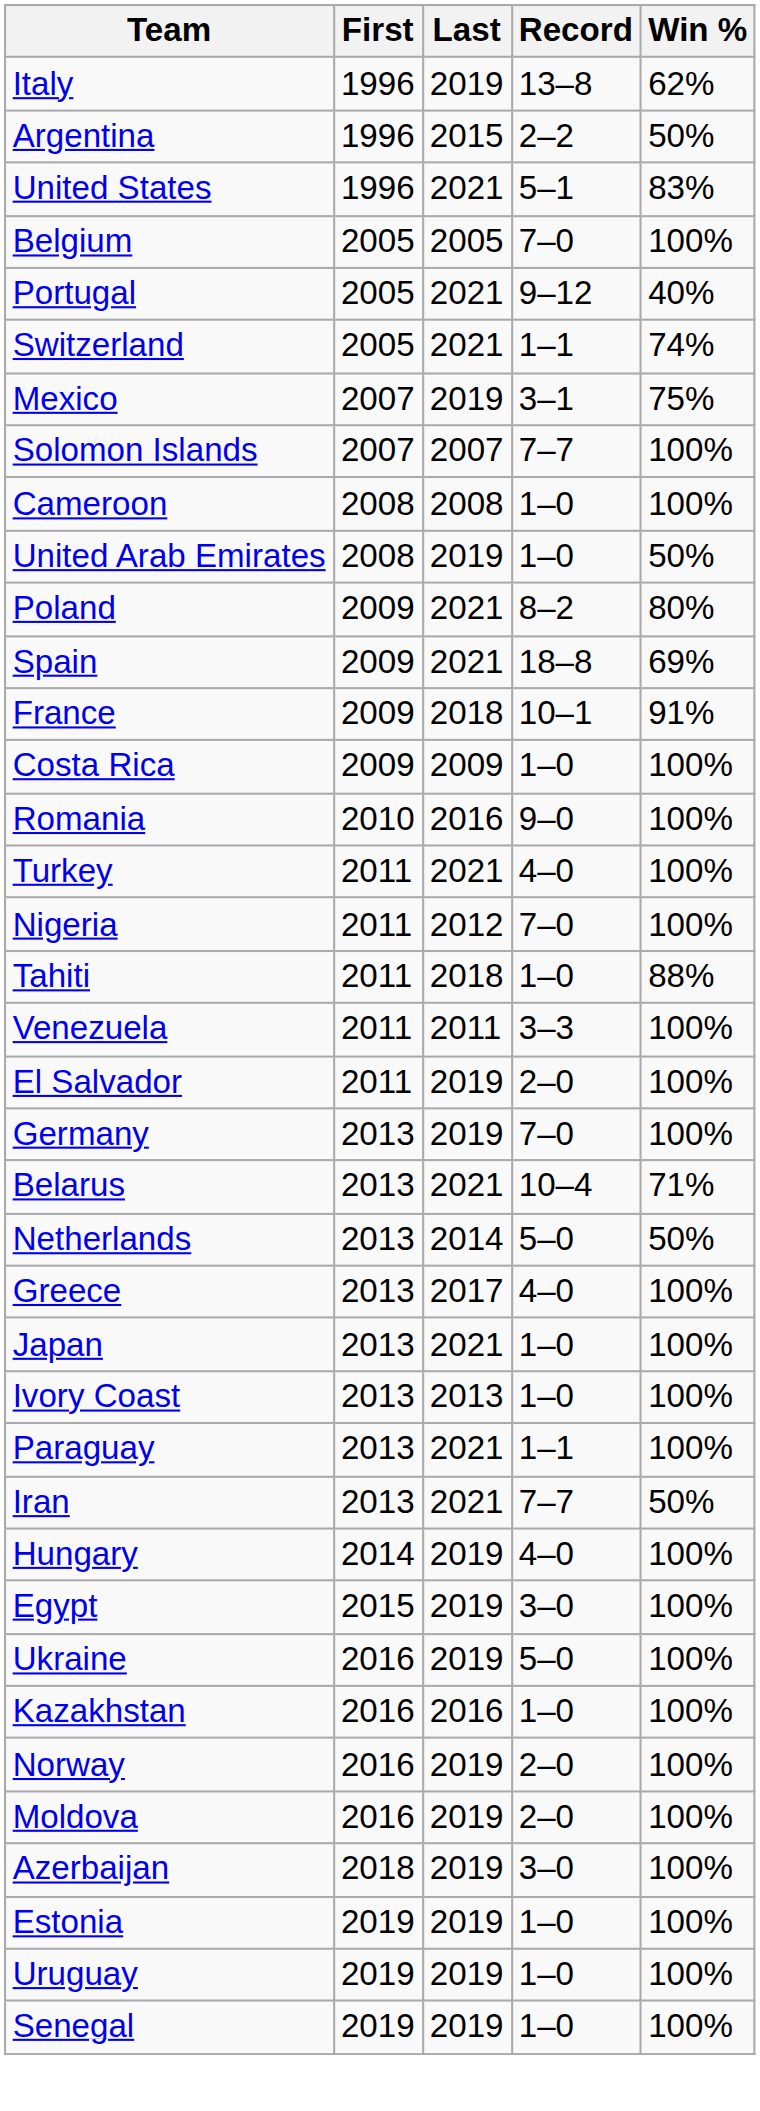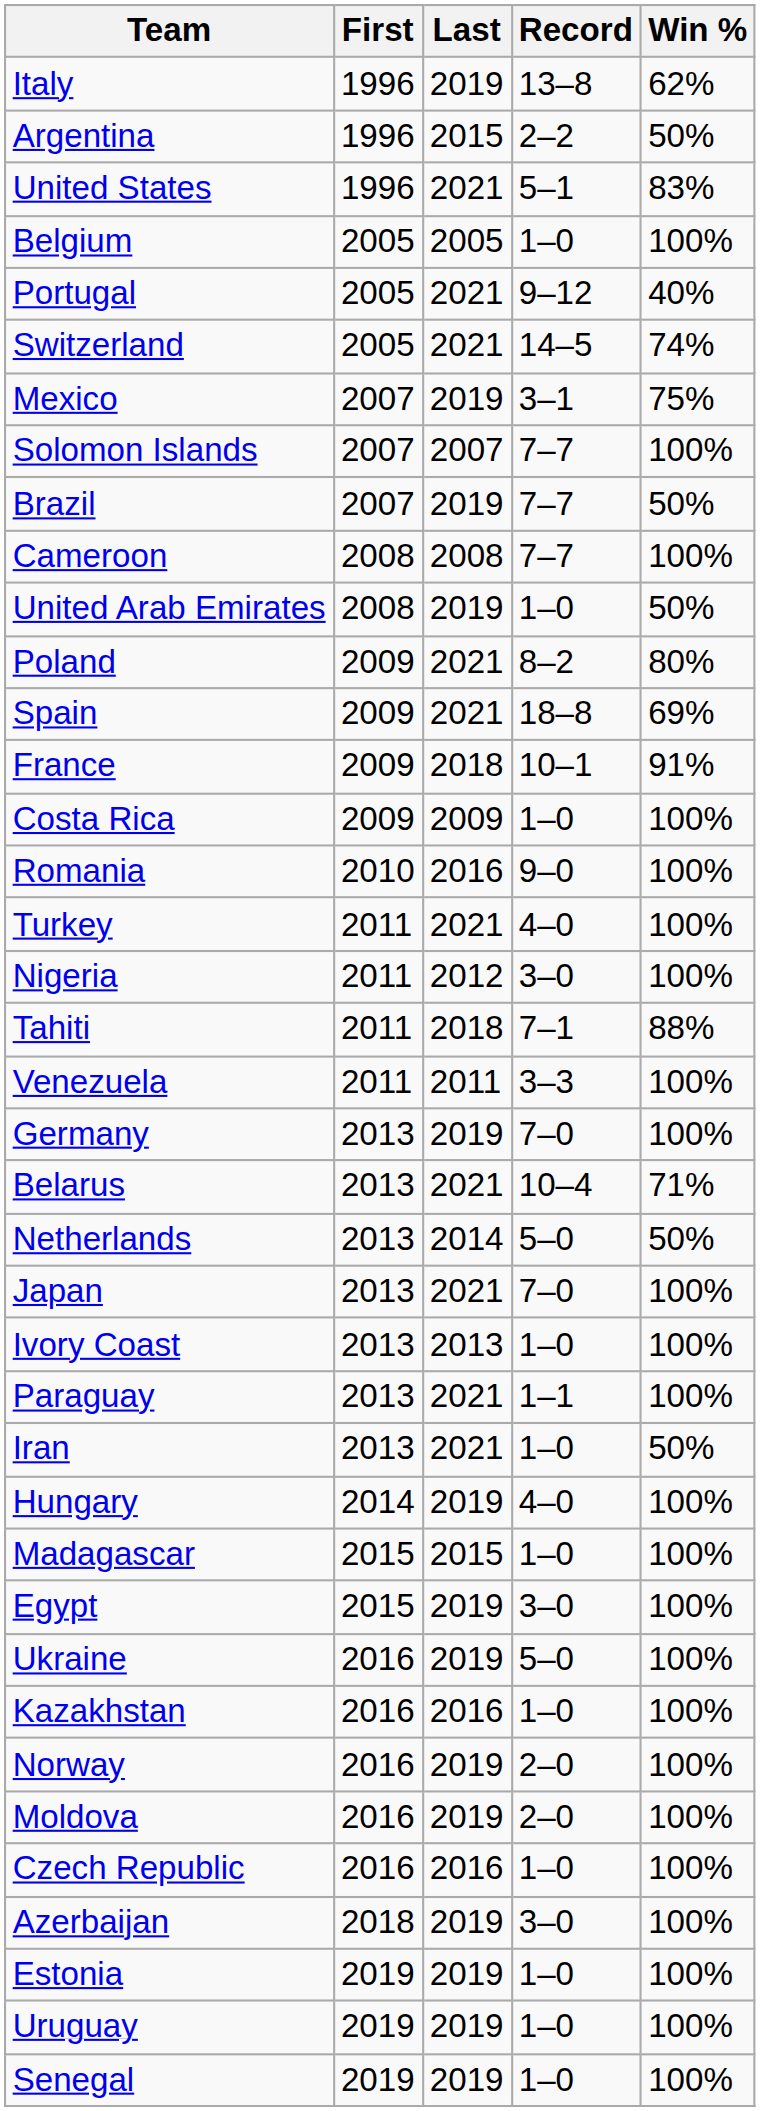 <table class="wikitable sortable">
 <tr>
 <th>Team</th>
 <th>First</th>
 <th>Last</th>
 <th data-sort-type="number">Record</th>
 <th data-sort-type="number">Win %</th>
 </tr>
 <tr>
 <td> <a href='#'>Italy</a></td>
 <td>1996</td>
 <td>2019</td>
 <td>13–8</td>
 <td>62%</td>
 </tr>
 <tr>
 <td> <a href='#'>Argentina</a></td>
 <td>1996</td>
 <td>2015</td>
 <td>2–2</td>
 <td>50%</td>
 </tr>
 <tr>
 <td> <a href='#'>United States</a></td>
 <td>1996</td>
 <td>2021</td>
 <td>5–1</td>
 <td>83%</td>
 </tr>
 <tr>
 <td> <a href='#'>Belgium</a></td>
 <td>2005</td>
 <td>2005</td>
-<td>7–0</td>
+<td>1–0</td>
 <td>100%</td>
 </tr>
 <tr>
 <td> <a href='#'>Portugal</a></td>
 <td>2005</td>
 <td>2021</td>
 <td>9–12</td>
 <td>40%</td>
 </tr>
 <tr>
 <td> <a href='#'>Switzerland</a></td>
 <td>2005</td>
 <td>2021</td>
-<td>1–1</td>
+<td>14–5</td>
 <td>74%</td>
 </tr>
 <tr>
 <td> <a href='#'>Mexico</a></td>
 <td>2007</td>
 <td>2019</td>
 <td>3–1</td>
 <td>75%</td>
 </tr>
 <tr>
 <td> <a href='#'>Solomon Islands</a></td>
 <td>2007</td>
 <td>2007</td>
 <td>7–7</td>
 <td>100%</td>
 </tr>
 <tr>
+<td> <a href='#'>Brazil</a></td>
+<td>2007</td>
+<td>2019</td>
+<td>7–7</td>
+<td>50%</td>
+</tr>
+<tr>
 <td> <a href='#'>Cameroon</a></td>
 <td>2008</td>
 <td>2008</td>
-<td>1–0</td>
+<td>7–7</td>
 <td>100%</td>
 </tr>
 <tr>
 <td> <a href='#'>United Arab Emirates</a></td>
 <td>2008</td>
 <td>2019</td>
 <td>1–0</td>
 <td>50%</td>
 </tr>
 <tr>
 <td> <a href='#'>Poland</a></td>
 <td>2009</td>
 <td>2021</td>
 <td>8–2</td>
 <td>80%</td>
 </tr>
 <tr>
 <td> <a href='#'>Spain</a></td>
 <td>2009</td>
 <td>2021</td>
 <td>18–8</td>
 <td>69%</td>
 </tr>
 <tr>
 <td> <a href='#'>France</a></td>
 <td>2009</td>
 <td>2018</td>
 <td>10–1</td>
 <td>91%</td>
 </tr>
 <tr>
 <td> <a href='#'>Costa Rica</a></td>
 <td>2009</td>
 <td>2009</td>
 <td>1–0</td>
 <td>100%</td>
 </tr>
 <tr>
 <td> <a href='#'>Romania</a></td>
 <td>2010</td>
 <td>2016</td>
 <td>9–0</td>
 <td>100%</td>
 </tr>
 <tr>
 <td> <a href='#'>Turkey</a></td>
 <td>2011</td>
 <td>2021</td>
 <td>4–0</td>
 <td>100%</td>
 </tr>
 <tr>
 <td> <a href='#'>Nigeria</a></td>
 <td>2011</td>
 <td>2012</td>
-<td>7–0</td>
+<td>3–0</td>
 <td>100%</td>
 </tr>
 <tr>
 <td> <a href='#'>Tahiti</a></td>
 <td>2011</td>
 <td>2018</td>
-<td>1–0</td>
+<td>7–1</td>
 <td>88%</td>
 </tr>
 <tr>
 <td> <a href='#'>Venezuela</a></td>
 <td>2011</td>
 <td>2011</td>
 <td>3–3</td>
-<td>100%</td>
-</tr>
-<tr>
-<td> <a href='#'>El Salvador</a></td>
-<td>2011</td>
-<td>2019</td>
-<td>2–0</td>
 <td>100%</td>
 </tr>
 <tr>
 <td> <a href='#'>Germany</a></td>
 <td>2013</td>
 <td>2019</td>
 <td>7–0</td>
 <td>100%</td>
 </tr>
 <tr>
 <td> <a href='#'>Belarus</a></td>
 <td>2013</td>
 <td>2021</td>
 <td>10–4</td>
 <td>71%</td>
 </tr>
 <tr>
 <td> <a href='#'>Netherlands</a></td>
 <td>2013</td>
 <td>2014</td>
 <td>5–0</td>
 <td>50%</td>
 </tr>
 <tr>
-<td> <a href='#'>Greece</a></td>
-<td>2013</td>
-<td>2017</td>
-<td>4–0</td>
-<td>100%</td>
-</tr>
-<tr>
 <td> <a href='#'>Japan</a></td>
 <td>2013</td>
 <td>2021</td>
-<td>1–0</td>
+<td>7–0</td>
 <td>100%</td>
 </tr>
 <tr>
 <td> <a href='#'>Ivory Coast</a></td>
 <td>2013</td>
 <td>2013</td>
 <td>1–0</td>
 <td>100%</td>
 </tr>
 <tr>
 <td> <a href='#'>Paraguay</a></td>
 <td>2013</td>
 <td>2021</td>
 <td>1–1</td>
 <td>100%</td>
 </tr>
 <tr>
 <td> <a href='#'>Iran</a></td>
 <td>2013</td>
 <td>2021</td>
-<td>7–7</td>
+<td>1–0</td>
 <td>50%</td>
 </tr>
 <tr>
 <td> <a href='#'>Hungary</a></td>
 <td>2014</td>
 <td>2019</td>
 <td>4–0</td>
+<td>100%</td>
+</tr>
+<tr>
+<td> <a href='#'>Madagascar</a></td>
+<td>2015</td>
+<td>2015</td>
+<td>1–0</td>
 <td>100%</td>
 </tr>
 <tr>
 <td> <a href='#'>Egypt</a></td>
 <td>2015</td>
 <td>2019</td>
 <td>3–0</td>
 <td>100%</td>
 </tr>
 <tr>
 <td> <a href='#'>Ukraine</a></td>
 <td>2016</td>
 <td>2019</td>
 <td>5–0</td>
 <td>100%</td>
 </tr>
 <tr>
 <td> <a href='#'>Kazakhstan</a></td>
 <td>2016</td>
 <td>2016</td>
 <td>1–0</td>
 <td>100%</td>
 </tr>
 <tr>
 <td> <a href='#'>Norway</a></td>
 <td>2016</td>
 <td>2019</td>
 <td>2–0</td>
 <td>100%</td>
 </tr>
 <tr>
 <td> <a href='#'>Moldova</a></td>
 <td>2016</td>
 <td>2019</td>
 <td>2–0</td>
 <td>100%</td>
 </tr>
 <tr>
+<td> <a href='#'>Czech Republic</a></td>
+<td>2016</td>
+<td>2016</td>
+<td>1–0</td>
+<td>100%</td>
+</tr>
+<tr>
 <td> <a href='#'>Azerbaijan</a></td>
 <td>2018</td>
 <td>2019</td>
 <td>3–0</td>
 <td>100%</td>
 </tr>
 <tr>
 <td> <a href='#'>Estonia</a></td>
 <td>2019</td>
 <td>2019</td>
 <td>1–0</td>
 <td>100%</td>
 </tr>
 <tr>
 <td> <a href='#'>Uruguay</a></td>
 <td>2019</td>
 <td>2019</td>
 <td>1–0</td>
 <td>100%</td>
 </tr>
 <tr>
 <td> <a href='#'>Senegal</a></td>
 <td>2019</td>
 <td>2019</td>
 <td>1–0</td>
 <td>100%</td>
 </tr>
 <tr>
 </tr>
 </table>
